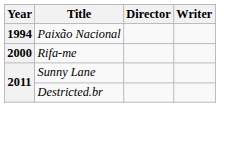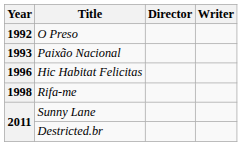 <table class="wikitable">
 <tr>
 <th>Year</th>
 <th>Title</th>
 <th>Director</th>
 <th>Writer</th>
 </tr>
 <tr>
-<th>1994</th>
+<th>1992</th>
+<td><em>O Preso</em></td>
+<td></td>
+<td></td>
+</tr>
+<tr>
+<th>1993</th>
 <td><em>Paixão Nacional</em></td>
 <td></td>
 <td></td>
 </tr>
 <tr>
-<th>2000</th>
+<th>1996</th>
+<td><em>Hic Habitat Felicitas</em></td>
+<td></td>
+<td></td>
+</tr>
+<tr>
+<th>1998</th>
 <td><em>Rifa-me</em></td>
 <td></td>
 <td></td>
 </tr>
 <tr>
 <th rowspan="2">2011</th>
 <td><em>Sunny Lane</em></td>
 <td></td>
 <td></td>
 </tr>
 <tr>
 <td><em>Destricted.br</em></td>
 <td></td>
 <td></td>
 </tr>
 </table>
